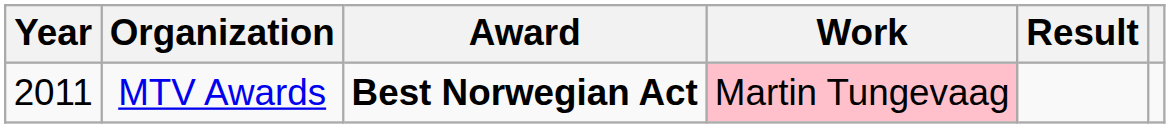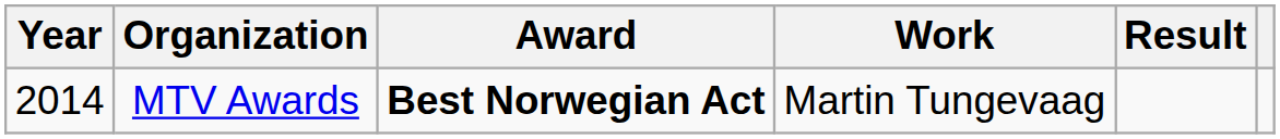 <table class="wikitable plainrowheaders" style="text-align:center;">
 <tr>
 <th>Year</th>
 <th>Organization</th>
 <th>Award</th>
 <th>Work</th>
 <th>Result</th>
 <th></th>
 </tr>
 <tr>
-<td>2011</td>
+<td>2014</td>
 <td><a href='#'>MTV Awards</a></td>
 <td><strong>Best Norwegian Act</strong></td>
-<td style="background: pink;">Martin Tungevaag</td>
+<td>Martin Tungevaag</td>
 <td></td>
 <td></td>
 </tr>
 </table>
